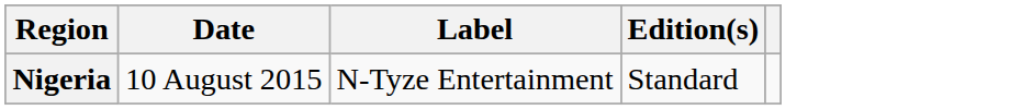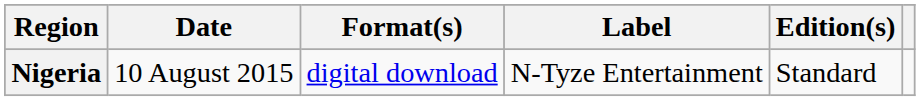 <table class="wikitable plainrowheaders">
 <tr>
 <th scope="col">Region</th>
 <th scope="col">Date</th>
+<th scope="col">Format(s)</th>
 <th scope="col">Label</th>
 <th scope="col">Edition(s)</th>
 <th scope="col"></th>
 </tr>
 <tr>
 <th scope="row">Nigeria</th>
 <td>10 August 2015</td>
+<td><a href='#'>digital download</a></td>
 <td>N-Tyze Entertainment</td>
 <td>Standard</td>
 <td style="text-align:center;"></td>
 </tr>
 </table>
